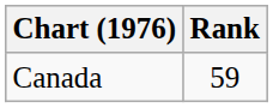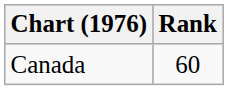 <table class="wikitable">
 <tr>
 <th align="left">Chart (1976)</th>
 <th style="text-align:center;">Rank</th>
 </tr>
 <tr>
 <td>Canada</td>
-<td style="text-align:center;">59</td>
+<td style="text-align:center;">60</td>
 </tr>
 </table>
